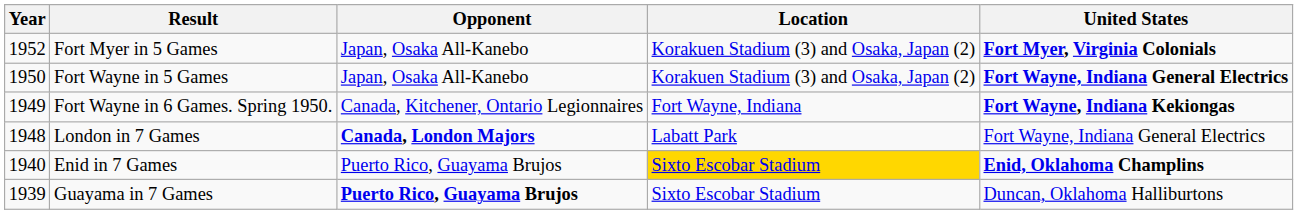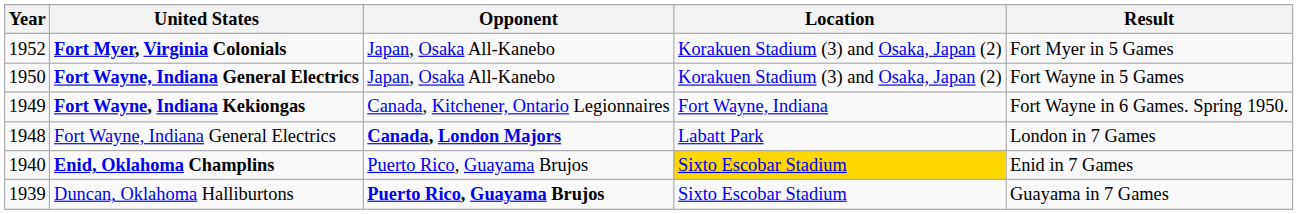 <table class="wikitable sortable" font=90%">
 <tr bgcolor="#CCCCCC">
 <th><strong>Year</strong></th>
-<th>Result</th>
+<th><strong>United States</strong></th>
 <th><strong>Opponent</strong></th>
 <th><strong>Location</strong></th>
-<th><strong>United States</strong></th>
+<th>Result</th>
 </tr>
 <tr>
 <td>1952</td>
-<td>Fort Myer in 5 Games</td>
+<td><strong><a href='#'>Fort Myer</a>, <a href='#'>Virginia</a> Colonials</strong></td>
 <td><a href='#'>Japan</a>, <a href='#'>Osaka</a> All-Kanebo</td>
 <td><a href='#'>Korakuen Stadium</a> (3) and <a href='#'>Osaka, Japan</a> (2)</td>
-<td><strong><a href='#'>Fort Myer</a>, <a href='#'>Virginia</a> Colonials</strong></td>
+<td>Fort Myer in 5 Games</td>
 </tr>
 <tr>
 <td>1950</td>
-<td>Fort Wayne in 5 Games</td>
+<td><strong><a href='#'>Fort Wayne, Indiana</a> General Electrics</strong></td>
 <td><a href='#'>Japan</a>, <a href='#'>Osaka</a> All-Kanebo</td>
 <td><a href='#'>Korakuen Stadium</a> (3) and <a href='#'>Osaka, Japan</a> (2)</td>
-<td><strong><a href='#'>Fort Wayne, Indiana</a> General Electrics</strong></td>
+<td>Fort Wayne in 5 Games</td>
 </tr>
 <tr>
 <td>1949</td>
-<td>Fort Wayne in 6 Games. Spring 1950.</td>
+<td><strong><a href='#'>Fort Wayne</a>, <a href='#'>Indiana</a> Kekiongas</strong></td>
 <td><a href='#'>Canada</a>, <a href='#'>Kitchener, Ontario</a> Legionnaires</td>
 <td><a href='#'>Fort Wayne, Indiana</a></td>
-<td><strong><a href='#'>Fort Wayne</a>, <a href='#'>Indiana</a> Kekiongas</strong></td>
+<td>Fort Wayne in 6 Games. Spring 1950.</td>
 </tr>
 <tr>
 <td>1948</td>
-<td>London in 7 Games</td>
+<td><a href='#'>Fort Wayne, Indiana</a> General Electrics</td>
 <td><strong><a href='#'>Canada</a>, <a href='#'>London Majors</a></strong></td>
 <td><a href='#'>Labatt Park</a></td>
-<td><a href='#'>Fort Wayne, Indiana</a> General Electrics</td>
+<td>London in 7 Games</td>
 </tr>
 <tr>
 <td>1940</td>
-<td>Enid in 7 Games</td>
+<td><strong><a href='#'>Enid, Oklahoma</a> Champlins</strong></td>
 <td><a href='#'>Puerto Rico</a>, <a href='#'>Guayama</a> Brujos</td>
 <td style="background: gold;"><a href='#'>Sixto Escobar Stadium</a></td>
-<td><strong><a href='#'>Enid, Oklahoma</a> Champlins</strong></td>
+<td>Enid in 7 Games</td>
 </tr>
 <tr>
 <td>1939</td>
-<td>Guayama in 7 Games</td>
+<td><a href='#'>Duncan, Oklahoma</a> Halliburtons</td>
 <td><strong><a href='#'>Puerto Rico</a>, <a href='#'>Guayama</a> Brujos</strong></td>
 <td><a href='#'>Sixto Escobar Stadium</a></td>
-<td><a href='#'>Duncan, Oklahoma</a> Halliburtons</td>
+<td>Guayama in 7 Games</td>
 </tr>
 </table>
